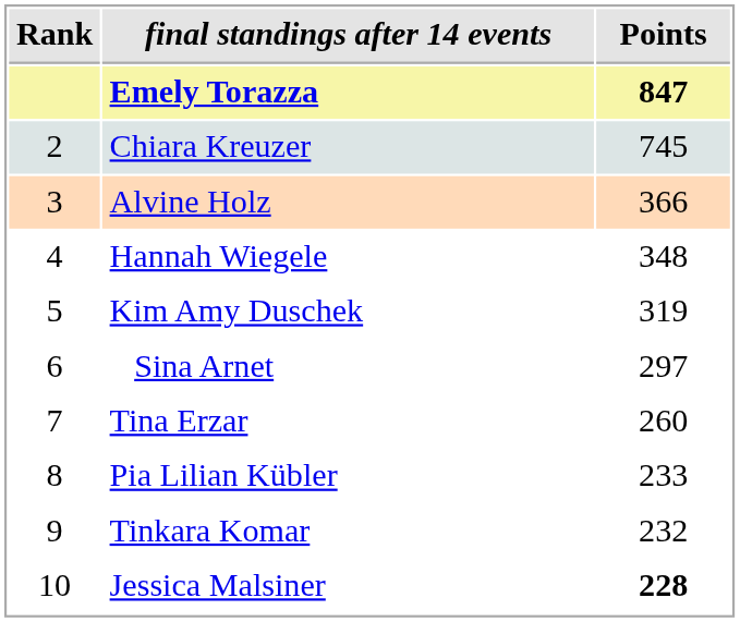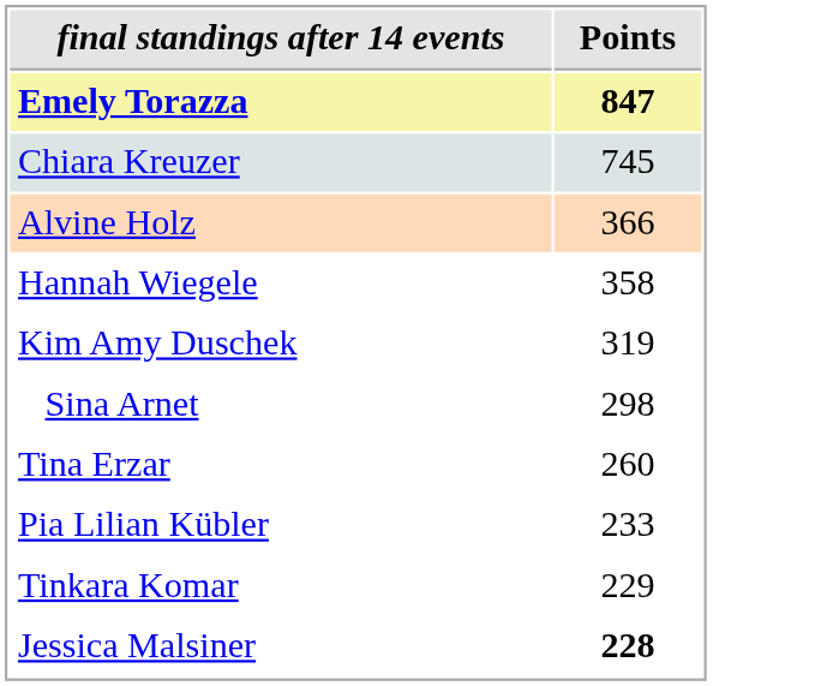 <table cellspacing="1" cellpadding="3" style="border:1px solid #AAAAAA;font-size:86%">
 <tr style="background-color: #E4E4E4;">
-<th style="border-bottom:1px solid #AAAAAA; width: 10px;">Rank</th>
 <th style="border-bottom:1px solid #AAAAAA; width: 200px;"><em>final standings after 14 events</em></th>
 <th style="border-bottom:1px solid #AAAAAA; width: 50px;">Points</th>
 </tr>
 <tr style="background:#f7f6a8;">
-<td align=center></td>
 <td> <strong><a href='#'>Emely Torazza</a></strong></td>
 <td align=center><strong>847</strong></td>
 </tr>
 <tr style="background:#dce5e5;">
-<td align=center>2</td>
 <td> <a href='#'>Chiara Kreuzer</a></td>
 <td align=center>745</td>
 </tr>
 <tr style="background:#ffdab9;">
-<td align=center>3</td>
 <td> <a href='#'>Alvine Holz</a></td>
 <td align=center>366</td>
 </tr>
 <tr>
-<td align=center>4</td>
 <td> <a href='#'>Hannah Wiegele</a></td>
-<td align=center>348</td>
+<td align=center>358</td>
 </tr>
 <tr>
-<td align=center>5</td>
 <td> <a href='#'>Kim Amy Duschek</a></td>
 <td align=center>319</td>
 </tr>
 <tr>
-<td align=center>6</td>
 <td>   <a href='#'>Sina Arnet</a></td>
-<td align=center>297</td>
+<td align=center>298</td>
 </tr>
 <tr>
-<td align=center>7</td>
 <td> <a href='#'>Tina Erzar</a></td>
 <td align=center>260</td>
 </tr>
 <tr>
-<td align=center>8</td>
 <td> <a href='#'>Pia Lilian Kübler</a></td>
 <td align=center>233</td>
 </tr>
 <tr>
-<td align=center>9</td>
 <td> <a href='#'>Tinkara Komar</a></td>
-<td align=center>232</td>
+<td align=center>229</td>
 </tr>
 <tr>
-<td align=center>10</td>
 <td> <a href='#'>Jessica Malsiner</a></td>
 <td align=center><strong>228</strong></td>
 </tr>
 </table>
